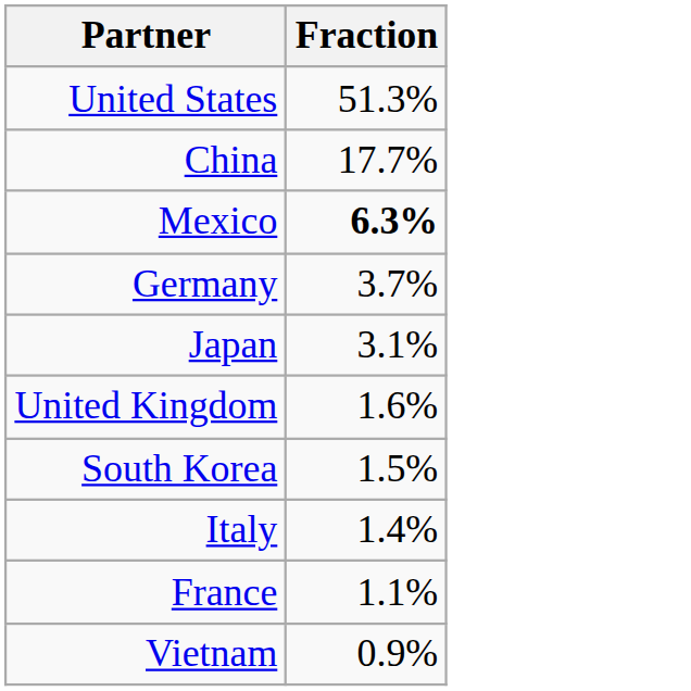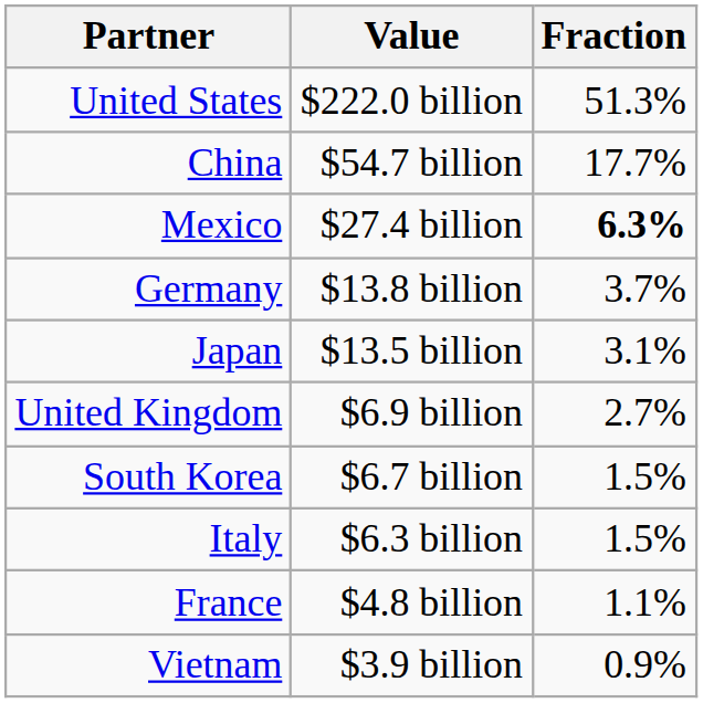 <table class="sortable wikitable" style="text-align: right">
 <tr>
 <th>Partner</th>
+<th>Value</th>
 <th>Fraction</th>
 </tr>
 <tr>
 <td><a href='#'>United States</a></td>
+<td>$222.0 billion</td>
 <td>51.3%</td>
 </tr>
 <tr>
 <td><a href='#'>China</a></td>
+<td>$54.7 billion</td>
 <td>17.7%</td>
 </tr>
 <tr>
 <td><a href='#'>Mexico</a></td>
+<td>$27.4 billion</td>
 <td><strong>6.3%</strong></td>
 </tr>
 <tr>
 <td><a href='#'>Germany</a></td>
+<td>$13.8 billion</td>
 <td>3.7%</td>
 </tr>
 <tr>
 <td><a href='#'>Japan</a></td>
+<td>$13.5 billion</td>
 <td>3.1%</td>
 </tr>
 <tr>
 <td><a href='#'>United Kingdom</a></td>
-<td>1.6%</td>
+<td>$6.9 billion</td>
+<td>2.7%</td>
 </tr>
 <tr>
 <td><a href='#'>South Korea</a></td>
+<td>$6.7 billion</td>
 <td>1.5%</td>
 </tr>
 <tr>
 <td><a href='#'>Italy</a></td>
-<td>1.4%</td>
+<td>$6.3 billion</td>
+<td>1.5%</td>
 </tr>
 <tr>
 <td><a href='#'>France</a></td>
+<td>$4.8 billion</td>
 <td>1.1%</td>
 </tr>
 <tr>
 <td><a href='#'>Vietnam</a></td>
+<td>$3.9 billion</td>
 <td>0.9%</td>
 </tr>
 </table>
